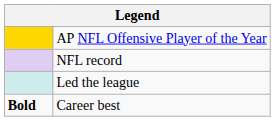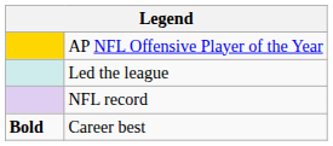 <table class="wikitable">
 <tr>
 <th colspan="2">Legend</th>
 </tr>
 <tr>
 <td style="background:#ffd700; width:3em;"></td>
 <td>AP <a href='#'>NFL Offensive Player of the Year</a></td>
 </tr>
 <tr>
+<td style="background:#cfecec; width:3em;"></td>
+<td>Led the league</td>
+</tr>
+<tr>
 <td style="background:#e0cef2; width:3em;"></td>
 <td>NFL record</td>
-</tr>
-<tr>
-<td style="background:#cfecec; width:3em;"></td>
-<td>Led the league</td>
 </tr>
 <tr>
 <td><strong>Bold</strong></td>
 <td>Career best</td>
 </tr>
 </table>
